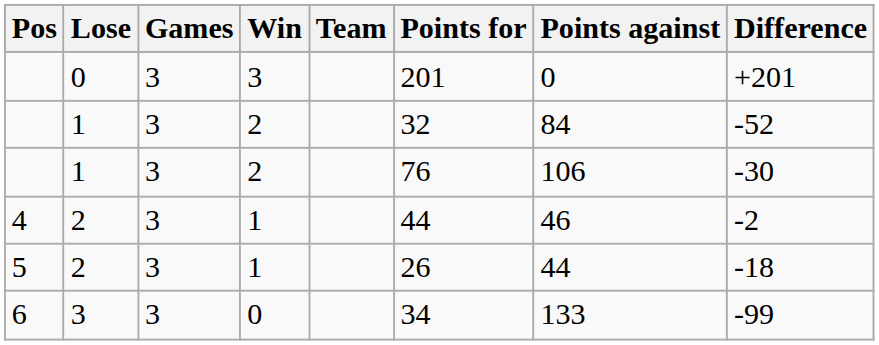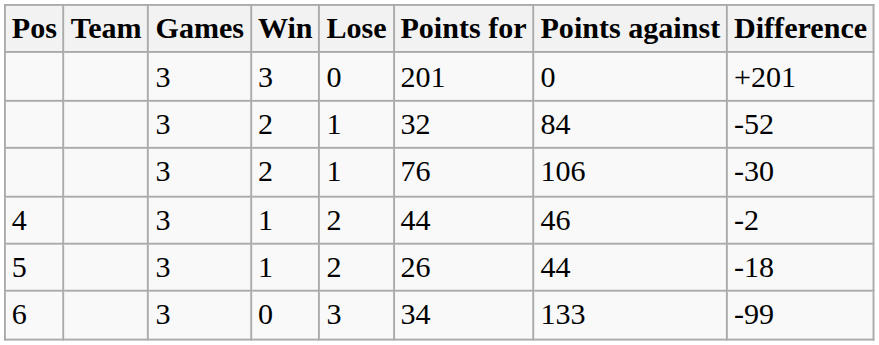 <table class = "wikitable">
 <tr>
 <th>Pos</th>
-<th>Lose</th>
+<th>Team</th>
 <th>Games</th>
 <th>Win</th>
-<th>Team</th>
+<th>Lose</th>
 <th>Points for</th>
 <th>Points against</th>
 <th>Difference</th>
 </tr>
 <tr>
 <td></td>
-<td>0</td>
+<td></td>
 <td>3</td>
 <td>3</td>
-<td></td>
+<td>0</td>
 <td>201</td>
 <td>0</td>
 <td>+201</td>
 </tr>
 <tr>
 <td></td>
-<td>1</td>
+<td></td>
 <td>3</td>
 <td>2</td>
-<td></td>
+<td>1</td>
 <td>32</td>
 <td>84</td>
 <td>-52</td>
 </tr>
 <tr>
 <td></td>
-<td>1</td>
+<td></td>
 <td>3</td>
 <td>2</td>
-<td></td>
+<td>1</td>
 <td>76</td>
 <td>106</td>
 <td>-30</td>
 </tr>
 <tr>
 <td>4</td>
-<td>2</td>
+<td></td>
 <td>3</td>
 <td>1</td>
-<td></td>
+<td>2</td>
 <td>44</td>
 <td>46</td>
 <td>-2</td>
 </tr>
 <tr>
 <td>5</td>
-<td>2</td>
+<td></td>
 <td>3</td>
 <td>1</td>
-<td></td>
+<td>2</td>
 <td>26</td>
 <td>44</td>
 <td>-18</td>
 </tr>
 <tr>
 <td>6</td>
-<td>3</td>
+<td></td>
 <td>3</td>
 <td>0</td>
-<td></td>
+<td>3</td>
 <td>34</td>
 <td>133</td>
 <td>-99</td>
 </tr>
 </table>
